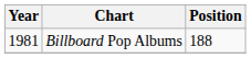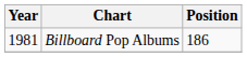 <table class="wikitable">
 <tr>
 <th>Year</th>
 <th>Chart</th>
 <th>Position</th>
 </tr>
 <tr>
 <td>1981</td>
 <td><em>Billboard</em> Pop Albums</td>
-<td>188</td>
+<td>186</td>
 </tr>
 <tr>
 </tr>
 </table>
